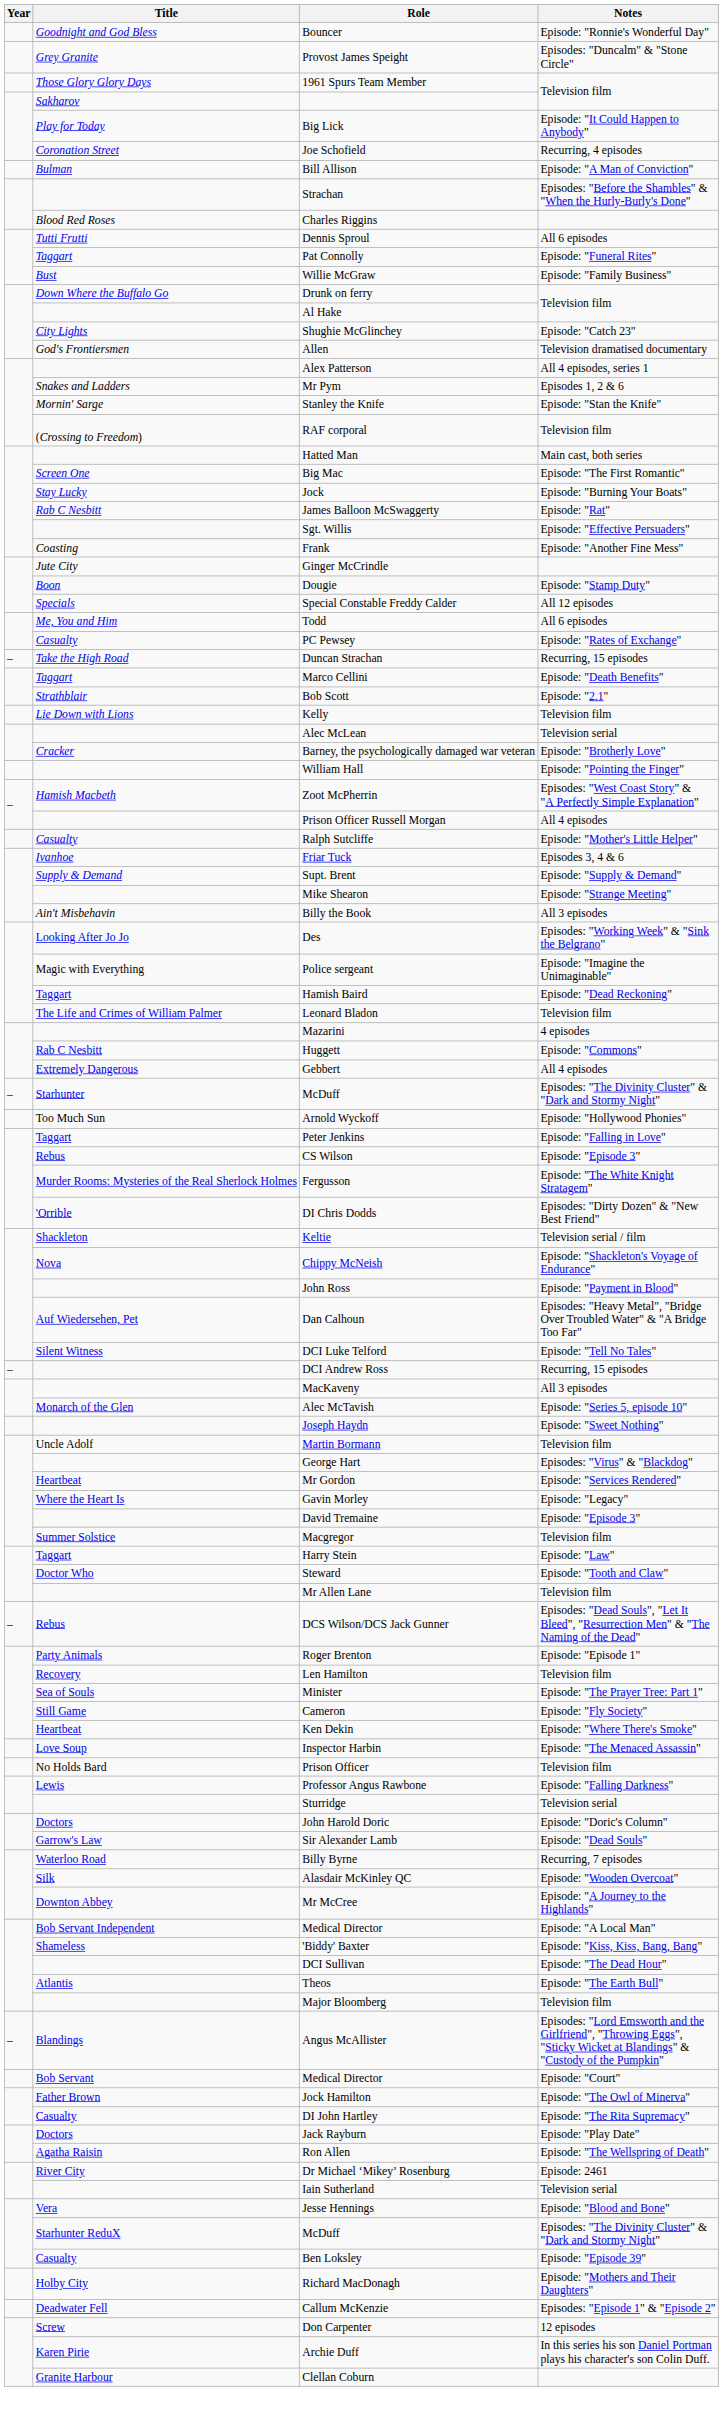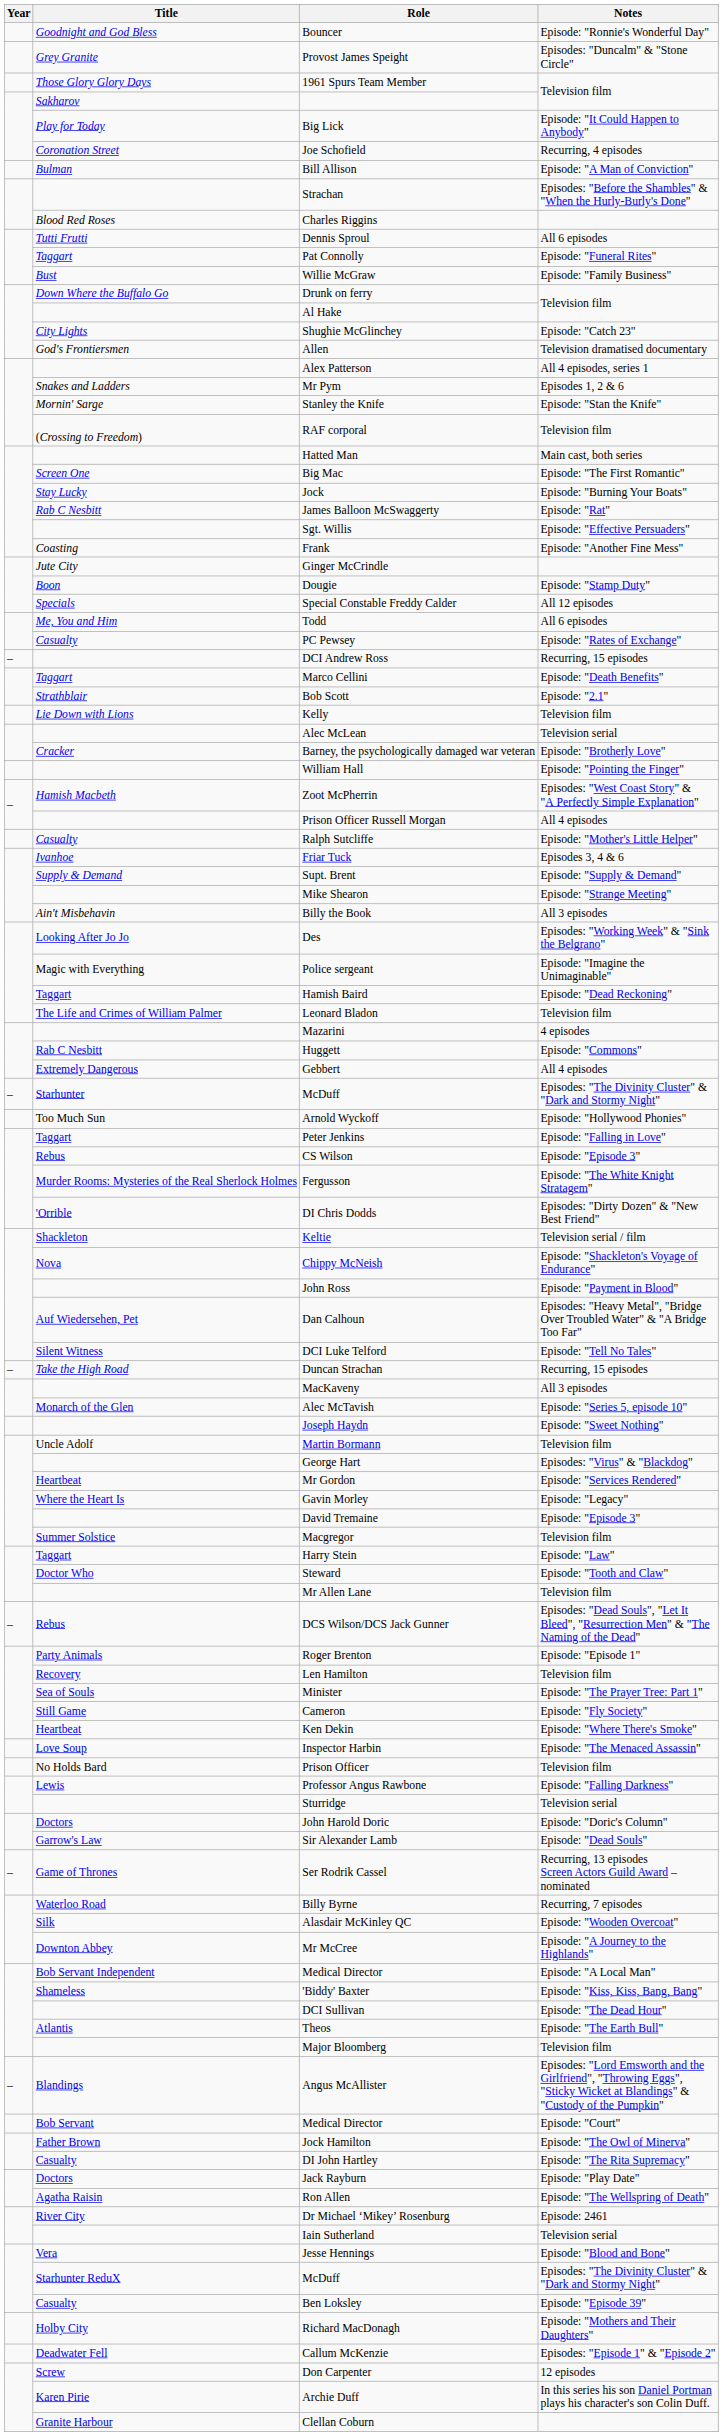 <table class="wikitable sortable">
 <tr style="background:#b0c4de; text-align:center;">
 <th>Year</th>
 <th>Title</th>
 <th>Role</th>
 <th style="width: 15em">Notes<br></th>
 </tr>
 <tr>
 <td></td>
 <td><em><a href='#'>Goodnight and God Bless</a></em></td>
 <td>Bouncer</td>
 <td>Episode: "Ronnie's Wonderful Day"</td>
 </tr>
 <tr>
 <td></td>
 <td><em><a href='#'>Grey Granite</a></em></td>
 <td>Provost James Speight</td>
 <td>Episodes: "Duncalm" & "Stone Circle"</td>
 </tr>
 <tr>
 <td></td>
 <td><em><a href='#'>Those Glory Glory Days</a></em></td>
 <td>1961 Spurs Team Member</td>
 <td rowspan="2">Television film</td>
 </tr>
 <tr>
 <td rowspan="3"></td>
 <td><em><a href='#'>Sakharov</a></em></td>
 <td></td>
 </tr>
 <tr>
 <td><em><a href='#'>Play for Today</a></em></td>
 <td>Big Lick</td>
 <td>Episode: "<a href='#'>It Could Happen to Anybody</a>"</td>
 </tr>
 <tr>
 <td><em><a href='#'>Coronation Street</a></em></td>
 <td>Joe Schofield</td>
 <td>Recurring, 4 episodes</td>
 </tr>
 <tr>
 <td></td>
 <td><em><a href='#'>Bulman</a></em></td>
 <td>Bill Allison</td>
 <td>Episode: "<a href='#'>A Man of Conviction</a>"</td>
 </tr>
 <tr>
 <td rowspan="2"></td>
 <td><em></em></td>
 <td>Strachan</td>
 <td>Episodes: "<a href='#'>Before the Shambles</a>" & "<a href='#'>When the Hurly-Burly's Done</a>"</td>
 </tr>
 <tr>
 <td><em>Blood Red Roses</em></td>
 <td>Charles Riggins</td>
 <td></td>
 </tr>
 <tr>
 <td rowspan="3"></td>
 <td><em><a href='#'>Tutti Frutti</a></em></td>
 <td>Dennis Sproul</td>
 <td>All 6 episodes</td>
 </tr>
 <tr>
 <td><em><a href='#'>Taggart</a></em></td>
 <td>Pat Connolly</td>
 <td>Episode: "<a href='#'>Funeral Rites</a>"</td>
 </tr>
 <tr>
 <td><em><a href='#'>Bust</a></em></td>
 <td>Willie McGraw</td>
 <td>Episode: "Family Business"</td>
 </tr>
 <tr>
 <td rowspan="4"></td>
 <td><em><a href='#'>Down Where the Buffalo Go</a></em></td>
 <td>Drunk on ferry</td>
 <td rowspan="2">Television film</td>
 </tr>
 <tr>
 <td><em></em></td>
 <td>Al Hake</td>
 </tr>
 <tr>
 <td><em><a href='#'>City Lights</a></em></td>
 <td>Shughie McGlinchey</td>
 <td>Episode: "Catch 23"</td>
 </tr>
 <tr>
 <td><em>God's Frontiersmen</em></td>
 <td>Allen</td>
 <td>Television dramatised documentary</td>
 </tr>
 <tr>
 <td rowspan="4"></td>
 <td><em></em></td>
 <td>Alex Patterson</td>
 <td>All 4 episodes, series 1</td>
 </tr>
 <tr>
 <td><em>Snakes and Ladders</em></td>
 <td>Mr Pym</td>
 <td>Episodes 1, 2 & 6</td>
 </tr>
 <tr>
 <td><em>Mornin' Sarge</em></td>
 <td>Stanley the Knife</td>
 <td>Episode: "Stan the Knife"</td>
 </tr>
 <tr>
 <td><em></em><br>(<em>Crossing to Freedom</em>)</td>
 <td>RAF corporal</td>
 <td>Television film</td>
 </tr>
 <tr>
 <td rowspan="6"></td>
 <td><em></em></td>
 <td>Hatted Man</td>
 <td>Main cast, both series</td>
 </tr>
 <tr>
 <td><em><a href='#'>Screen One</a></em></td>
 <td>Big Mac</td>
 <td>Episode: "The First Romantic" </td>
 </tr>
 <tr>
 <td><em><a href='#'>Stay Lucky</a></em></td>
 <td>Jock</td>
 <td>Episode: "Burning Your Boats"</td>
 </tr>
 <tr>
 <td><em><a href='#'>Rab C Nesbitt</a></em></td>
 <td>James Balloon McSwaggerty</td>
 <td>Episode: "<a href='#'>Rat</a>"</td>
 </tr>
 <tr>
 <td><em></em></td>
 <td>Sgt. Willis</td>
 <td>Episode: "<a href='#'>Effective Persuaders</a>"</td>
 </tr>
 <tr>
 <td><em>Coasting</em></td>
 <td>Frank</td>
 <td>Episode: "Another Fine Mess"</td>
 </tr>
 <tr>
 <td rowspan="3"></td>
 <td><em>Jute City</em></td>
 <td>Ginger McCrindle</td>
 <td></td>
 </tr>
 <tr>
 <td><em><a href='#'>Boon</a></em></td>
 <td>Dougie</td>
 <td>Episode: "<a href='#'>Stamp Duty</a>"</td>
 </tr>
 <tr>
 <td><em><a href='#'>Specials</a></em></td>
 <td>Special Constable Freddy Calder</td>
 <td>All 12 episodes</td>
 </tr>
 <tr>
 <td rowspan="2"></td>
 <td><em><a href='#'>Me, You and Him</a></em></td>
 <td>Todd</td>
 <td>All 6 episodes</td>
 </tr>
 <tr>
 <td><em><a href='#'>Casualty</a></em></td>
 <td>PC Pewsey</td>
 <td>Episode: "<a href='#'>Rates of Exchange</a>"</td>
 </tr>
 <tr>
 <td> – </td>
-<td><em><a href='#'>Take the High Road</a></em></td>
-<td>Duncan Strachan</td>
+<td></em><em></td>
+<td>DCI Andrew Ross</td>
 <td>Recurring, 15 episodes</td>
 </tr>
 <tr>
 <td rowspan="2"></td>
 <td><em><a href='#'>Taggart</a></em></td>
 <td>Marco Cellini</td>
 <td>Episode: "<a href='#'>Death Benefits</a>"</td>
 </tr>
 <tr>
 <td><em><a href='#'>Strathblair</a></em></td>
 <td>Bob Scott</td>
 <td>Episode: "<a href='#'>2.1</a>"</td>
 </tr>
 <tr>
 <td></td>
 <td><em><a href='#'>Lie Down with Lions</a></em></td>
 <td>Kelly</td>
 <td>Television film</td>
 </tr>
 <tr>
 <td rowspan="2"></td>
 <td><em></em></td>
 <td>Alec McLean</td>
 <td>Television serial</td>
 </tr>
 <tr>
 <td><em><a href='#'>Cracker</a></em></td>
 <td>Barney, the psychologically damaged war veteran</td>
 <td>Episode: "<a href='#'>Brotherly Love</a>"</td>
 </tr>
 <tr>
 <td></td>
 <td><em></em></td>
 <td>William Hall</td>
 <td>Episode: "<a href='#'>Pointing the Finger</a>"</td>
 </tr>
 <tr>
 <td rowspan="2"> – </td>
 <td><em><a href='#'>Hamish Macbeth</a></em></td>
 <td>Zoot McPherrin</td>
 <td>Episodes: "<a href='#'>West Coast Story</a>" & "<a href='#'>A Perfectly Simple Explanation</a>"</td>
 </tr>
 <tr>
 <td><em></em></td>
 <td>Prison Officer Russell Morgan</td>
 <td>All 4 episodes</td>
 </tr>
 <tr>
 <td></td>
 <td><em><a href='#'>Casualty</a></em></td>
 <td>Ralph Sutcliffe</td>
 <td>Episode: "<a href='#'>Mother's Little Helper</a>"</td>
 </tr>
 <tr>
 <td rowspan="4"></td>
 <td><em><a href='#'>Ivanhoe</a></em></td>
 <td><a href='#'>Friar Tuck</a></td>
 <td>Episodes 3, 4 & 6</td>
 </tr>
 <tr>
 <td><em><a href='#'>Supply & Demand</a></em></td>
 <td>Supt. Brent</td>
 <td>Episode: "<a href='#'>Supply & Demand</a>"</td>
 </tr>
 <tr>
 <td><em></em></td>
 <td>Mike Shearon</td>
 <td>Episode: "<a href='#'>Strange Meeting</a>"</td>
 </tr>
 <tr>
 <td><em>Ain't Misbehavin<strong></td>
 <td>Billy the Book</td>
 <td>All 3 episodes</td>
 </tr>
 <tr>
 <td rowspan="4"></td>
 <td></em><a href='#'>Looking After Jo Jo</a><em></td>
 <td>Des</td>
 <td>Episodes: "<a href='#'>Working Week</a>" & "<a href='#'>Sink the Belgrano</a>"</td>
 </tr>
 <tr>
 <td></em>Magic with Everything<em></td>
 <td>Police sergeant</td>
 <td>Episode: "Imagine the Unimaginable"</td>
 </tr>
 <tr>
 <td></em><a href='#'>Taggart</a><em></td>
 <td>Hamish Baird</td>
 <td>Episode: "<a href='#'>Dead Reckoning</a>"</td>
 </tr>
 <tr>
 <td></em><a href='#'>The Life and Crimes of William Palmer</a><em></td>
 <td>Leonard Bladon</td>
 <td>Television film</td>
 </tr>
 <tr>
 <td rowspan="3"></td>
 <td></em><em></td>
 <td>Mazarini</td>
 <td>4 episodes</td>
 </tr>
 <tr>
 <td></em><a href='#'>Rab C Nesbitt</a><em></td>
 <td>Huggett</td>
 <td>Episode: "<a href='#'>Commons</a>"</td>
 </tr>
 <tr>
 <td></em><a href='#'>Extremely Dangerous</a><em></td>
 <td>Gebbert</td>
 <td>All 4 episodes</td>
 </tr>
 <tr>
 <td> – </td>
 <td></em><a href='#'>Starhunter</a><em></td>
 <td>McDuff</td>
 <td>Episodes: "<a href='#'>The Divinity Cluster</a>" & "<a href='#'>Dark and Stormy Night</a>"</td>
 </tr>
 <tr>
 <td></td>
 <td></em>Too Much Sun<em></td>
 <td>Arnold Wyckoff</td>
 <td>Episode: "Hollywood Phonies"</td>
 </tr>
 <tr>
 <td rowspan="4"></td>
 <td></em><a href='#'>Taggart</a><em></td>
 <td>Peter Jenkins</td>
 <td>Episode: "<a href='#'>Falling in Love</a>"</td>
 </tr>
 <tr>
 <td></em><a href='#'>Rebus</a><em></td>
 <td>CS Wilson</td>
 <td>Episode: "<a href='#'>Episode 3</a>"</td>
 </tr>
 <tr>
 <td></em><a href='#'>Murder Rooms: Mysteries of the Real Sherlock Holmes</a><em></td>
 <td>Fergusson</td>
 <td>Episode: "<a href='#'>The White Knight Stratagem</a>"</td>
 </tr>
 <tr>
 <td></em><a href='#'>'Orrible</a><em></td>
 <td>DI Chris Dodds</td>
 <td>Episodes: "Dirty Dozen" & "New Best Friend"</td>
 </tr>
 <tr>
 <td rowspan="5"></td>
 <td></em><a href='#'>Shackleton</a><em></td>
 <td><a href='#'>Keltie</a></td>
 <td>Television serial / film</td>
 </tr>
 <tr>
 <td></em><a href='#'>Nova</a><em></td>
 <td><a href='#'>Chippy McNeish</a></td>
 <td>Episode: "<a href='#'>Shackleton's Voyage of Endurance</a>"</td>
 </tr>
 <tr>
 <td></em><em></td>
 <td>John Ross</td>
 <td>Episode: "<a href='#'>Payment in Blood</a>"</td>
 </tr>
 <tr>
 <td></em><a href='#'>Auf Wiedersehen, Pet</a><em></td>
 <td>Dan Calhoun</td>
 <td>Episodes: "Heavy Metal", "Bridge Over Troubled Water" & "A Bridge Too Far"</td>
 </tr>
 <tr>
 <td></em><a href='#'>Silent Witness</a><em></td>
 <td>DCI Luke Telford</td>
 <td>Episode: "<a href='#'>Tell No Tales</a>"</td>
 </tr>
 <tr>
 <td> – </td>
-<td></em><em></td>
-<td>DCI Andrew Ross</td>
+<td><em><a href='#'>Take the High Road</a></em></td>
+<td>Duncan Strachan</td>
 <td>Recurring, 15 episodes</td>
 </tr>
 <tr>
 <td rowspan="2"></td>
 <td></em><em></td>
 <td>MacKaveny</td>
 <td>All 3 episodes</td>
 </tr>
 <tr>
 <td></em><a href='#'>Monarch of the Glen</a><em></td>
 <td>Alec McTavish</td>
 <td>Episode: "<a href='#'>Series 5, episode 10</a>"</td>
 </tr>
 <tr>
 <td></td>
 <td></em><em></td>
 <td><a href='#'>Joseph Haydn</a></td>
 <td>Episode: "<a href='#'>Sweet Nothing</a>"</td>
 </tr>
 <tr>
 <td rowspan="6"></td>
 <td></em>Uncle Adolf<em></td>
 <td><a href='#'>Martin Bormann</a></td>
 <td>Television film</td>
 </tr>
 <tr>
 <td></em><em></td>
 <td>George Hart</td>
 <td>Episodes: "<a href='#'>Virus</a>" & "<a href='#'>Blackdog</a>"</td>
 </tr>
 <tr>
 <td></em><a href='#'>Heartbeat</a><em></td>
 <td>Mr Gordon</td>
 <td>Episode: "<a href='#'>Services Rendered</a>"</td>
 </tr>
 <tr>
 <td></em><a href='#'>Where the Heart Is</a><em></td>
 <td>Gavin Morley</td>
 <td>Episode: "Legacy"</td>
 </tr>
 <tr>
 <td></em><em></td>
 <td>David Tremaine</td>
 <td>Episode: "<a href='#'>Episode 3</a>"</td>
 </tr>
 <tr>
 <td></em><a href='#'>Summer Solstice</a><em></td>
 <td>Macgregor</td>
 <td>Television film</td>
 </tr>
 <tr>
 <td rowspan="3"></td>
 <td></em><a href='#'>Taggart</a><em></td>
 <td>Harry Stein</td>
 <td>Episode: "<a href='#'>Law</a>"</td>
 </tr>
 <tr>
 <td></em><a href='#'>Doctor Who</a><em></td>
 <td>Steward</td>
 <td>Episode: "<a href='#'>Tooth and Claw</a>"</td>
 </tr>
 <tr>
 <td></em><em></td>
 <td>Mr Allen Lane</td>
 <td>Television film</td>
 </tr>
 <tr>
 <td> – </td>
 <td></em><a href='#'>Rebus</a><em></td>
 <td>DCS Wilson/DCS Jack Gunner</td>
 <td>Episodes: "<a href='#'>Dead Souls</a>", "<a href='#'>Let It Bleed</a>", "<a href='#'>Resurrection Men</a>" & "<a href='#'>The Naming of the Dead</a>"</td>
 </tr>
 <tr>
 <td rowspan="5"></td>
 <td></em><a href='#'>Party Animals</a><em></td>
 <td>Roger Brenton</td>
 <td>Episode: "Episode 1"</td>
 </tr>
 <tr>
 <td></em><a href='#'>Recovery</a><em></td>
 <td>Len Hamilton</td>
 <td>Television film</td>
 </tr>
 <tr>
 <td></em><a href='#'>Sea of Souls</a><em></td>
 <td>Minister</td>
 <td>Episode: "<a href='#'>The Prayer Tree: Part 1</a>"</td>
 </tr>
 <tr>
 <td></em><a href='#'>Still Game</a><em></td>
 <td>Cameron</td>
 <td>Episode: "<a href='#'>Fly Society</a>"</td>
 </tr>
 <tr>
 <td></em><a href='#'>Heartbeat</a><em></td>
 <td>Ken Dekin</td>
 <td>Episode: "<a href='#'>Where There's Smoke</a>"</td>
 </tr>
 <tr>
 <td></td>
 <td></em><a href='#'>Love Soup</a><em></td>
 <td>Inspector Harbin</td>
 <td>Episode: "<a href='#'>The Menaced Assassin</a>"</td>
 </tr>
 <tr>
 <td></td>
 <td></em>No Holds Bard<em></td>
 <td>Prison Officer</td>
 <td>Television film</td>
 </tr>
 <tr>
 <td rowspan="2"></td>
 <td></em><a href='#'>Lewis</a><em></td>
 <td>Professor Angus Rawbone</td>
 <td>Episode: "<a href='#'>Falling Darkness</a>"</td>
 </tr>
 <tr>
 <td></em><em></td>
 <td>Sturridge</td>
 <td>Television serial</td>
 </tr>
 <tr>
 <td rowspan="2"></td>
 <td></em><a href='#'>Doctors</a><em></td>
 <td>John Harold Doric</td>
 <td>Episode: "Doric's Column"</td>
 </tr>
 <tr>
 <td></em><a href='#'>Garrow's Law</a><em></td>
 <td>Sir Alexander Lamb</td>
 <td>Episode: "<a href='#'>Dead Souls</a>"</td>
 </tr>
 <tr>
+<td> – </td>
+<td></em><a href='#'>Game of Thrones</a><em></td>
+<td>Ser Rodrik Cassel</td>
+<td>Recurring, 13 episodes<br><a href='#'>Screen Actors Guild Award</a> – nominated</td>
+</tr>
+<tr>
 <td rowspan="3"></td>
 <td></em><a href='#'>Waterloo Road</a><em></td>
 <td>Billy Byrne</td>
 <td>Recurring, 7 episodes</td>
 </tr>
 <tr>
 <td></em><a href='#'>Silk</a><em></td>
 <td>Alasdair McKinley QC</td>
 <td>Episode: "<a href='#'>Wooden Overcoat</a>"</td>
 </tr>
 <tr>
 <td></em><a href='#'>Downton Abbey</a><em></td>
 <td>Mr McCree</td>
 <td>Episode: "<a href='#'>A Journey to the Highlands</a>"</td>
 </tr>
 <tr>
 <td rowspan="5"></td>
 <td></em><a href='#'>Bob Servant Independent</a><em></td>
 <td>Medical Director</td>
 <td>Episode: "A Local Man"</td>
 </tr>
 <tr>
 <td></em><a href='#'>Shameless</a><em></td>
 <td>'Biddy' Baxter</td>
 <td>Episode: "<a href='#'>Kiss, Kiss, Bang, Bang</a>"</td>
 </tr>
 <tr>
 <td></em><em></td>
 <td>DCI Sullivan</td>
 <td>Episode: "<a href='#'>The Dead Hour</a>"</td>
 </tr>
 <tr>
 <td></em><a href='#'>Atlantis</a><em></td>
 <td>Theos</td>
 <td>Episode: "<a href='#'>The Earth Bull</a>"</td>
 </tr>
 <tr>
 <td></em><em></td>
 <td>Major Bloomberg</td>
 <td>Television film</td>
 </tr>
 <tr>
 <td> – </td>
 <td></em><a href='#'>Blandings</a><em></td>
 <td>Angus McAllister</td>
 <td>Episodes: "<a href='#'>Lord Emsworth and the Girlfriend</a>", "<a href='#'>Throwing Eggs</a>", "<a href='#'>Sticky Wicket at Blandings</a>" & "<a href='#'>Custody of the Pumpkin</a>"</td>
 </tr>
 <tr>
 <td></td>
 <td></em><a href='#'>Bob Servant</a><em></td>
 <td>Medical Director</td>
 <td>Episode: "Court"</td>
 </tr>
 <tr>
 <td rowspan="2"></td>
 <td></em><a href='#'>Father Brown</a><em></td>
 <td>Jock Hamilton</td>
 <td>Episode: "<a href='#'>The Owl of Minerva</a>"</td>
 </tr>
 <tr>
 <td></em><a href='#'>Casualty</a><em></td>
 <td>DI John Hartley</td>
 <td>Episode: "<a href='#'>The Rita Supremacy</a>" </td>
 </tr>
 <tr>
 <td rowspan="2"></td>
 <td></em><a href='#'>Doctors</a><em></td>
 <td>Jack Rayburn</td>
 <td>Episode: "Play Date"</td>
 </tr>
 <tr>
 <td></em><a href='#'>Agatha Raisin</a><em></td>
 <td>Ron Allen</td>
 <td>Episode: "<a href='#'>The Wellspring of Death</a>"</td>
 </tr>
 <tr>
 <td rowspan="2"></td>
 <td></em><a href='#'>River City</a><em></td>
 <td>Dr Michael ‘Mikey’ Rosenburg</td>
 <td>Episode: 2461</td>
 </tr>
 <tr>
 <td></em><em></td>
 <td>Iain Sutherland</td>
 <td>Television serial</td>
 </tr>
 <tr>
 <td rowspan="3"></td>
 <td></em><a href='#'>Vera</a><em></td>
 <td>Jesse Hennings</td>
 <td>Episode: "<a href='#'>Blood and Bone</a>"</td>
 </tr>
 <tr>
 <td></em><a href='#'>Starhunter ReduX</a><em></td>
 <td>McDuff</td>
 <td>Episodes: "<a href='#'>The Divinity Cluster</a>" & "<a href='#'>Dark and Stormy Night</a>"</td>
 </tr>
 <tr>
 <td></em><a href='#'>Casualty</a><em></td>
 <td>Ben Loksley</td>
 <td>Episode: "<a href='#'>Episode 39</a>" </td>
 </tr>
 <tr>
 <td></td>
 <td></em><a href='#'>Holby City</a><em></td>
 <td>Richard MacDonagh</td>
 <td>Episode: "<a href='#'>Mothers and Their Daughters</a>"</td>
 </tr>
 <tr>
 <td></td>
 <td></em><a href='#'>Deadwater Fell</a><em></td>
 <td>Callum McKenzie</td>
 <td>Episodes: "<a href='#'>Episode 1</a>" & "<a href='#'>Episode 2</a>"</td>
 </tr>
 <tr>
 <td rowspan="3"></td>
 <td></em><a href='#'>Screw</a><em></td>
 <td>Don Carpenter</td>
 <td>12 episodes</td>
 </tr>
 <tr>
 <td></em><a href='#'>Karen Pirie</a><em></td>
 <td>Archie Duff</td>
 <td>In this series his son <a href='#'>Daniel Portman</a> plays his character's son Colin Duff.</td>
 </tr>
 <tr>
 <td></em><a href='#'>Granite Harbour</a><em></td>
 <td>Clellan Coburn</td>
 <td><br></td>
 </tr>
 </table>
